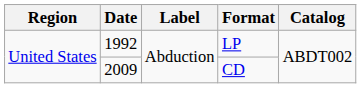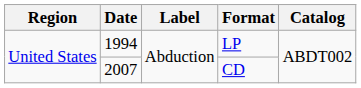 <table class="wikitable">
 <tr>
 <th>Region</th>
 <th>Date</th>
 <th>Label</th>
 <th>Format</th>
 <th>Catalog</th>
 </tr>
 <tr>
 <td rowspan="2"><a href='#'>United States</a></td>
-<td>1992</td>
+<td>1994</td>
 <td rowspan="2">Abduction</td>
 <td><a href='#'>LP</a></td>
 <td rowspan="2">ABDT002</td>
 </tr>
 <tr>
-<td>2009</td>
+<td>2007</td>
 <td><a href='#'>CD</a></td>
 </tr>
 </table>
